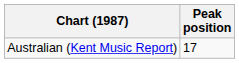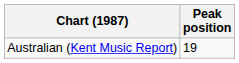 <table class="wikitable">
 <tr>
 <th>Chart (1987)</th>
 <th>Peak<br>position</th>
 </tr>
 <tr>
 <td>Australian (<a href='#'>Kent Music Report</a>)</td>
-<td>17</td>
+<td>19</td>
 </tr>
 </table>
